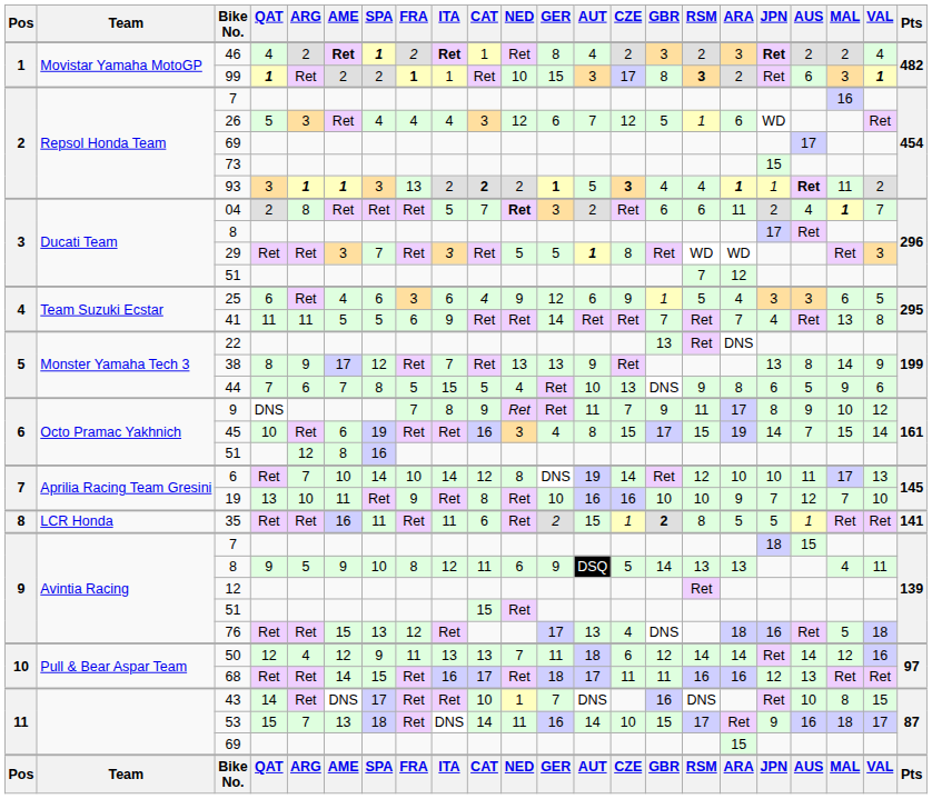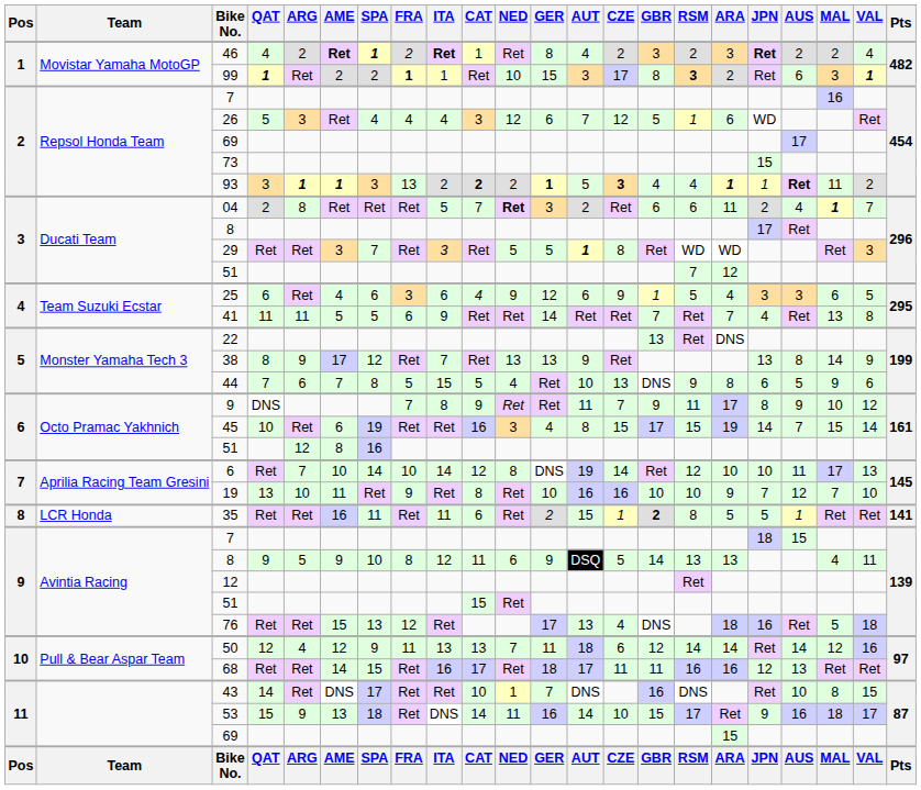 <table class="wikitable" style="font-size: 85%; text-align:center">
 <tr valign="top">
 <th valign="middle">Pos</th>
 <th valign="middle">Team</th>
 <th valign="middle">Bike<br>No.</th>
 <th><a href='#'>QAT</a><br></th>
 <th><a href='#'>ARG</a><br></th>
 <th><a href='#'>AME</a><br></th>
 <th><a href='#'>SPA</a><br></th>
 <th><a href='#'>FRA</a><br></th>
 <th><a href='#'>ITA</a><br></th>
 <th><a href='#'>CAT</a><br></th>
 <th><a href='#'>NED</a><br></th>
 <th><a href='#'>GER</a><br></th>
 <th><a href='#'>AUT</a><br></th>
 <th><a href='#'>CZE</a><br></th>
 <th><a href='#'>GBR</a><br></th>
 <th><a href='#'>RSM</a><br></th>
 <th><a href='#'>ARA</a><br></th>
 <th><a href='#'>JPN</a><br></th>
 <th><a href='#'>AUS</a><br></th>
 <th><a href='#'>MAL</a><br></th>
 <th><a href='#'>VAL</a><br></th>
 <th valign="middle">Pts</th>
 </tr>
 <tr style="border-top:2px solid #aaaaaa">
 <th rowspan=2>1</th>
 <td align="left" rowspan=2> <a href='#'>Movistar Yamaha MotoGP</a></td>
 <td>46</td>
 <td style="background:#dfffdf;">4</td>
 <td style="background:#dfdfdf;">2</td>
 <td style="background:#efcfff;"><strong>Ret</strong></td>
 <td style="background:#ffffbf;"><strong><em>1</em></strong></td>
 <td style="background:#dfdfdf;"><em>2</em></td>
 <td style="background:#efcfff;"><strong>Ret</strong></td>
 <td style="background:#ffffbf;">1</td>
 <td style="background:#efcfff;">Ret</td>
 <td style="background:#dfffdf;">8</td>
 <td style="background:#dfffdf;">4</td>
 <td style="background:#dfdfdf;">2</td>
 <td style="background:#ffdf9f;">3</td>
 <td style="background:#dfdfdf;">2</td>
 <td style="background:#ffdf9f;">3</td>
 <td style="background:#efcfff;"><strong>Ret</strong></td>
 <td style="background:#dfdfdf;">2</td>
 <td style="background:#dfdfdf;">2</td>
 <td style="background:#dfffdf;">4</td>
 <th rowspan=2>482</th>
 </tr>
 <tr>
 <td>99</td>
 <td style="background:#ffffbf;"><strong><em>1</em></strong></td>
 <td style="background:#efcfff;">Ret</td>
 <td style="background:#dfdfdf;">2</td>
 <td style="background:#dfdfdf;">2</td>
 <td style="background:#ffffbf;"><strong>1</strong></td>
 <td style="background:#ffffbf;">1</td>
 <td style="background:#efcfff;">Ret</td>
 <td style="background:#dfffdf;">10</td>
 <td style="background:#dfffdf;">15</td>
 <td style="background:#ffdf9f;">3</td>
 <td style="background:#cfcfff;">17</td>
 <td style="background:#dfffdf;">8</td>
 <td style="background:#ffdf9f;"><strong>3</strong></td>
 <td style="background:#dfdfdf;">2</td>
 <td style="background:#efcfff;">Ret</td>
 <td style="background:#dfffdf;">6</td>
 <td style="background:#ffdf9f;">3</td>
 <td style="background:#ffffbf;"><strong><em>1</em></strong></td>
 </tr>
 <tr style="border-top:2px solid #aaaaaa">
 <th rowspan=5>2</th>
 <td align="left" rowspan=5> <a href='#'>Repsol Honda Team</a></td>
 <td>7</td>
 <td></td>
 <td></td>
 <td></td>
 <td></td>
 <td></td>
 <td></td>
 <td></td>
 <td></td>
 <td></td>
 <td></td>
 <td></td>
 <td></td>
 <td></td>
 <td></td>
 <td></td>
 <td></td>
 <td style="background:#cfcfff;">16</td>
 <td></td>
 <th rowspan=5>454</th>
 </tr>
 <tr>
 <td>26</td>
 <td style="background:#dfffdf;">5</td>
 <td style="background:#ffdf9f;">3</td>
 <td style="background:#efcfff;">Ret</td>
 <td style="background:#dfffdf;">4</td>
 <td style="background:#dfffdf;">4</td>
 <td style="background:#dfffdf;">4</td>
 <td style="background:#ffdf9f;">3</td>
 <td style="background:#dfffdf;">12</td>
 <td style="background:#dfffdf;">6</td>
 <td style="background:#dfffdf;">7</td>
 <td style="background:#dfffdf;">12</td>
 <td style="background:#dfffdf;">5</td>
 <td style="background:#ffffbf;"><em>1</em></td>
 <td style="background:#dfffdf;">6</td>
 <td style="background:#ffffff;">WD</td>
 <td></td>
 <td></td>
 <td style="background:#efcfff;">Ret</td>
 </tr>
 <tr>
 <td>69</td>
 <td></td>
 <td></td>
 <td></td>
 <td></td>
 <td></td>
 <td></td>
 <td></td>
 <td></td>
 <td></td>
 <td></td>
 <td></td>
 <td></td>
 <td></td>
 <td></td>
 <td></td>
 <td style="background:#cfcfff;">17</td>
 <td></td>
 <td></td>
 </tr>
 <tr>
 <td>73</td>
 <td></td>
 <td></td>
 <td></td>
 <td></td>
 <td></td>
 <td></td>
 <td></td>
 <td></td>
 <td></td>
 <td></td>
 <td></td>
 <td></td>
 <td></td>
 <td></td>
 <td style="background:#dfffdf;">15</td>
 <td></td>
 <td></td>
 <td></td>
 </tr>
 <tr>
 <td>93</td>
 <td style="background:#ffdf9f;">3</td>
 <td style="background:#ffffbf;"><strong><em>1</em></strong></td>
 <td style="background:#ffffbf;"><strong><em>1</em></strong></td>
 <td style="background:#ffdf9f;">3</td>
 <td style="background:#dfffdf;">13</td>
 <td style="background:#dfdfdf;">2</td>
 <td style="background:#dfdfdf;"><strong>2</strong></td>
 <td style="background:#dfdfdf;">2</td>
 <td style="background:#ffffbf;"><strong>1</strong></td>
 <td style="background:#dfffdf;">5</td>
 <td style="background:#ffdf9f;"><strong>3</strong></td>
 <td style="background:#dfffdf;">4</td>
 <td style="background:#dfffdf;">4</td>
 <td style="background:#ffffbf;"><strong><em>1</em></strong></td>
 <td style="background:#ffffbf;"><em>1</em></td>
 <td style="background:#efcfff;"><strong>Ret</strong></td>
 <td style="background:#dfffdf;">11</td>
 <td style="background:#dfdfdf;">2</td>
 </tr>
 <tr style="border-top:2px solid #aaaaaa">
 <th rowspan=4>3</th>
 <td align="left" rowspan=4> <a href='#'>Ducati Team</a></td>
 <td>04</td>
 <td style="background:#dfdfdf;">2</td>
 <td style="background:#dfffdf;">8</td>
 <td style="background:#efcfff;">Ret</td>
 <td style="background:#efcfff;">Ret</td>
 <td style="background:#efcfff;">Ret</td>
 <td style="background:#dfffdf;">5</td>
 <td style="background:#dfffdf;">7</td>
 <td style="background:#efcfff;"><strong>Ret</strong></td>
 <td style="background:#ffdf9f;">3</td>
 <td style="background:#dfdfdf;">2</td>
 <td style="background:#efcfff;">Ret</td>
 <td style="background:#dfffdf;">6</td>
 <td style="background:#dfffdf;">6</td>
 <td style="background:#dfffdf;">11</td>
 <td style="background:#dfdfdf;">2</td>
 <td style="background:#dfffdf;">4</td>
 <td style="background:#ffffbf;"><strong><em>1</em></strong></td>
 <td style="background:#dfffdf;">7</td>
 <th rowspan=4>296</th>
 </tr>
 <tr>
 <td>8</td>
 <td></td>
 <td></td>
 <td></td>
 <td></td>
 <td></td>
 <td></td>
 <td></td>
 <td></td>
 <td></td>
 <td></td>
 <td></td>
 <td></td>
 <td></td>
 <td></td>
 <td style="background:#cfcfff;">17</td>
 <td style="background:#efcfff;">Ret</td>
 <td></td>
 <td></td>
 </tr>
 <tr>
 <td>29</td>
 <td style="background:#efcfff;">Ret</td>
 <td style="background:#efcfff;">Ret</td>
 <td style="background:#ffdf9f;">3</td>
 <td style="background:#dfffdf;">7</td>
 <td style="background:#efcfff;">Ret</td>
 <td style="background:#ffdf9f;"><em>3</em></td>
 <td style="background:#efcfff;">Ret</td>
 <td style="background:#dfffdf;">5</td>
 <td style="background:#dfffdf;">5</td>
 <td style="background:#ffffbf;"><strong><em>1</em></strong></td>
 <td style="background:#dfffdf;">8</td>
 <td style="background:#efcfff;">Ret</td>
 <td style="background:#ffffff;">WD</td>
 <td style="background:#ffffff;">WD</td>
 <td></td>
 <td></td>
 <td style="background:#efcfff;">Ret</td>
 <td style="background:#ffdf9f;">3</td>
 </tr>
 <tr>
 <td>51</td>
 <td></td>
 <td></td>
 <td></td>
 <td></td>
 <td></td>
 <td></td>
 <td></td>
 <td></td>
 <td></td>
 <td></td>
 <td></td>
 <td></td>
 <td style="background:#dfffdf;">7</td>
 <td style="background:#dfffdf;">12</td>
 <td></td>
 <td></td>
 <td></td>
 <td></td>
 </tr>
 <tr style="border-top:2px solid #aaaaaa">
 <th rowspan=2>4</th>
 <td align="left" rowspan=2> <a href='#'>Team Suzuki Ecstar</a></td>
 <td>25</td>
 <td style="background:#dfffdf;">6</td>
 <td style="background:#efcfff;">Ret</td>
 <td style="background:#dfffdf;">4</td>
 <td style="background:#dfffdf;">6</td>
 <td style="background:#ffdf9f;">3</td>
 <td style="background:#dfffdf;">6</td>
 <td style="background:#dfffdf;"><em>4</em></td>
 <td style="background:#dfffdf;">9</td>
 <td style="background:#dfffdf;">12</td>
 <td style="background:#dfffdf;">6</td>
 <td style="background:#dfffdf;">9</td>
 <td style="background:#ffffbf;"><em>1</em></td>
 <td style="background:#dfffdf;">5</td>
 <td style="background:#dfffdf;">4</td>
 <td style="background:#ffdf9f;">3</td>
 <td style="background:#ffdf9f;">3</td>
 <td style="background:#dfffdf;">6</td>
 <td style="background:#dfffdf;">5</td>
 <th rowspan=2>295</th>
 </tr>
 <tr>
 <td>41</td>
 <td style="background:#dfffdf;">11</td>
 <td style="background:#dfffdf;">11</td>
 <td style="background:#dfffdf;">5</td>
 <td style="background:#dfffdf;">5</td>
 <td style="background:#dfffdf;">6</td>
 <td style="background:#dfffdf;">9</td>
 <td style="background:#efcfff;">Ret</td>
 <td style="background:#efcfff;">Ret</td>
 <td style="background:#dfffdf;">14</td>
 <td style="background:#efcfff;">Ret</td>
 <td style="background:#efcfff;">Ret</td>
 <td style="background:#dfffdf;">7</td>
 <td style="background:#efcfff;">Ret</td>
 <td style="background:#dfffdf;">7</td>
 <td style="background:#dfffdf;">4</td>
 <td style="background:#efcfff;">Ret</td>
 <td style="background:#dfffdf;">13</td>
 <td style="background:#dfffdf;">8</td>
 </tr>
 <tr style="border-top:2px solid #aaaaaa">
 <th rowspan=3>5</th>
 <td align="left" rowspan=3> <a href='#'>Monster Yamaha Tech 3</a></td>
 <td>22</td>
 <td></td>
 <td></td>
 <td></td>
 <td></td>
 <td></td>
 <td></td>
 <td></td>
 <td></td>
 <td></td>
 <td></td>
 <td></td>
 <td style="background:#dfffdf;">13</td>
 <td style="background:#efcfff;">Ret</td>
 <td style="background:#ffffff;">DNS</td>
 <td></td>
 <td></td>
 <td></td>
 <td></td>
 <th rowspan=3>199</th>
 </tr>
 <tr>
 <td>38</td>
 <td style="background:#dfffdf;">8</td>
 <td style="background:#dfffdf;">9</td>
 <td style="background:#cfcfff;">17</td>
 <td style="background:#dfffdf;">12</td>
 <td style="background:#efcfff;">Ret</td>
 <td style="background:#dfffdf;">7</td>
 <td style="background:#efcfff;">Ret</td>
 <td style="background:#dfffdf;">13</td>
 <td style="background:#dfffdf;">13</td>
 <td style="background:#dfffdf;">9</td>
 <td style="background:#efcfff;">Ret</td>
 <td></td>
 <td></td>
 <td></td>
 <td style="background:#dfffdf;">13</td>
 <td style="background:#dfffdf;">8</td>
 <td style="background:#dfffdf;">14</td>
 <td style="background:#dfffdf;">9</td>
 </tr>
 <tr>
 <td>44</td>
 <td style="background:#dfffdf;">7</td>
 <td style="background:#dfffdf;">6</td>
 <td style="background:#dfffdf;">7</td>
 <td style="background:#dfffdf;">8</td>
 <td style="background:#dfffdf;">5</td>
 <td style="background:#dfffdf;">15</td>
 <td style="background:#dfffdf;">5</td>
 <td style="background:#dfffdf;">4</td>
 <td style="background:#efcfff;">Ret</td>
 <td style="background:#dfffdf;">10</td>
 <td style="background:#dfffdf;">13</td>
 <td style="background:#ffffff;">DNS</td>
 <td style="background:#dfffdf;">9</td>
 <td style="background:#dfffdf;">8</td>
 <td style="background:#dfffdf;">6</td>
 <td style="background:#dfffdf;">5</td>
 <td style="background:#dfffdf;">9</td>
 <td style="background:#dfffdf;">6</td>
 </tr>
 <tr style="border-top:2px solid #aaaaaa">
 <th rowspan=3>6</th>
 <td align="left" rowspan=3> <a href='#'>Octo Pramac Yakhnich</a></td>
 <td>9</td>
 <td style="background:#ffffff;">DNS</td>
 <td></td>
 <td></td>
 <td></td>
 <td style="background:#dfffdf;">7</td>
 <td style="background:#dfffdf;">8</td>
 <td style="background:#dfffdf;">9</td>
 <td style="background:#efcfff;"><em>Ret</em></td>
 <td style="background:#efcfff;">Ret</td>
 <td style="background:#dfffdf;">11</td>
 <td style="background:#dfffdf;">7</td>
 <td style="background:#dfffdf;">9</td>
 <td style="background:#dfffdf;">11</td>
 <td style="background:#cfcfff;">17</td>
 <td style="background:#dfffdf;">8</td>
 <td style="background:#dfffdf;">9</td>
 <td style="background:#dfffdf;">10</td>
 <td style="background:#dfffdf;">12</td>
 <th rowspan=3>161</th>
 </tr>
 <tr>
 <td>45</td>
 <td style="background:#dfffdf;">10</td>
 <td style="background:#efcfff;">Ret</td>
 <td style="background:#dfffdf;">6</td>
 <td style="background:#cfcfff;">19</td>
 <td style="background:#efcfff;">Ret</td>
 <td style="background:#efcfff;">Ret</td>
 <td style="background:#cfcfff;">16</td>
 <td style="background:#ffdf9f;">3</td>
 <td style="background:#dfffdf;">4</td>
 <td style="background:#dfffdf;">8</td>
 <td style="background:#dfffdf;">15</td>
 <td style="background:#cfcfff;">17</td>
 <td style="background:#dfffdf;">15</td>
 <td style="background:#cfcfff;">19</td>
 <td style="background:#dfffdf;">14</td>
 <td style="background:#dfffdf;">7</td>
 <td style="background:#dfffdf;">15</td>
 <td style="background:#dfffdf;">14</td>
 </tr>
 <tr>
 <td>51</td>
 <td></td>
 <td style="background:#dfffdf;">12</td>
 <td style="background:#dfffdf;">8</td>
 <td style="background:#cfcfff;">16</td>
 <td></td>
 <td></td>
 <td></td>
 <td></td>
 <td></td>
 <td></td>
 <td></td>
 <td></td>
 <td></td>
 <td></td>
 <td></td>
 <td></td>
 <td></td>
 <td></td>
 </tr>
 <tr style="border-top:2px solid #aaaaaa">
 <th rowspan=2>7</th>
 <td align="left" rowspan=2> <a href='#'>Aprilia Racing Team Gresini</a></td>
 <td>6</td>
 <td style="background:#efcfff;">Ret</td>
 <td style="background:#dfffdf;">7</td>
 <td style="background:#dfffdf;">10</td>
 <td style="background:#dfffdf;">14</td>
 <td style="background:#dfffdf;">10</td>
 <td style="background:#dfffdf;">14</td>
 <td style="background:#dfffdf;">12</td>
 <td style="background:#dfffdf;">8</td>
 <td style="background:#ffffff;">DNS</td>
 <td style="background:#cfcfff;">19</td>
 <td style="background:#dfffdf;">14</td>
 <td style="background:#efcfff;">Ret</td>
 <td style="background:#dfffdf;">12</td>
 <td style="background:#dfffdf;">10</td>
 <td style="background:#dfffdf;">10</td>
 <td style="background:#dfffdf;">11</td>
 <td style="background:#cfcfff;">17</td>
 <td style="background:#dfffdf;">13</td>
 <th rowspan=2>145</th>
 </tr>
 <tr>
 <td>19</td>
 <td style="background:#dfffdf;">13</td>
 <td style="background:#dfffdf;">10</td>
 <td style="background:#dfffdf;">11</td>
 <td style="background:#efcfff;">Ret</td>
 <td style="background:#dfffdf;">9</td>
 <td style="background:#efcfff;">Ret</td>
 <td style="background:#dfffdf;">8</td>
 <td style="background:#efcfff;">Ret</td>
 <td style="background:#dfffdf;">10</td>
 <td style="background:#cfcfff;">16</td>
 <td style="background:#cfcfff;">16</td>
 <td style="background:#dfffdf;">10</td>
 <td style="background:#dfffdf;">10</td>
 <td style="background:#dfffdf;">9</td>
 <td style="background:#dfffdf;">7</td>
 <td style="background:#dfffdf;">12</td>
 <td style="background:#dfffdf;">7</td>
 <td style="background:#dfffdf;">10</td>
 </tr>
 <tr style="border-top:2px solid #aaaaaa">
 <th>8</th>
 <td align="left"> <a href='#'>LCR Honda</a></td>
 <td>35</td>
 <td style="background:#efcfff;">Ret</td>
 <td style="background:#efcfff;">Ret</td>
 <td style="background:#cfcfff;">16</td>
 <td style="background:#dfffdf;">11</td>
 <td style="background:#efcfff;">Ret</td>
 <td style="background:#dfffdf;">11</td>
 <td style="background:#dfffdf;">6</td>
 <td style="background:#efcfff;">Ret</td>
 <td style="background:#dfdfdf;"><em>2</em></td>
 <td style="background:#dfffdf;">15</td>
 <td style="background:#ffffbf;"><em>1</em></td>
 <td style="background:#dfdfdf;"><strong>2</strong></td>
 <td style="background:#dfffdf;">8</td>
 <td style="background:#dfffdf;">5</td>
 <td style="background:#dfffdf;">5</td>
 <td style="background:#ffffbf;"><em>1</em></td>
 <td style="background:#efcfff;">Ret</td>
 <td style="background:#efcfff;">Ret</td>
 <th>141</th>
 </tr>
 <tr style="border-top:2px solid #aaaaaa">
 <th rowspan=5>9</th>
 <td align="left" rowspan=5> <a href='#'>Avintia Racing</a></td>
 <td>7</td>
 <td></td>
 <td></td>
 <td></td>
 <td></td>
 <td></td>
 <td></td>
 <td></td>
 <td></td>
 <td></td>
 <td></td>
 <td></td>
 <td></td>
 <td></td>
 <td></td>
 <td style="background:#cfcfff;">18</td>
 <td style="background:#dfffdf;">15</td>
 <td></td>
 <td></td>
 <th rowspan=5>139</th>
 </tr>
 <tr>
 <td>8</td>
 <td style="background:#dfffdf;">9</td>
 <td style="background:#dfffdf;">5</td>
 <td style="background:#dfffdf;">9</td>
 <td style="background:#dfffdf;">10</td>
 <td style="background:#dfffdf;">8</td>
 <td style="background:#dfffdf;">12</td>
 <td style="background:#dfffdf;">11</td>
 <td style="background:#dfffdf;">6</td>
 <td style="background:#dfffdf;">9</td>
 <td style="background:black; color:white;">DSQ</td>
 <td style="background:#dfffdf;">5</td>
 <td style="background:#dfffdf;">14</td>
 <td style="background:#dfffdf;">13</td>
 <td style="background:#dfffdf;">13</td>
 <td></td>
 <td></td>
 <td style="background:#dfffdf;">4</td>
 <td style="background:#dfffdf;">11</td>
 </tr>
 <tr>
 <td>12</td>
 <td></td>
 <td></td>
 <td></td>
 <td></td>
 <td></td>
 <td></td>
 <td></td>
 <td></td>
 <td></td>
 <td></td>
 <td></td>
 <td></td>
 <td style="background:#efcfff;">Ret</td>
 <td></td>
 <td></td>
 <td></td>
 <td></td>
 <td></td>
 </tr>
 <tr>
 <td>51</td>
 <td></td>
 <td></td>
 <td></td>
 <td></td>
 <td></td>
 <td></td>
 <td style="background:#dfffdf;">15</td>
 <td style="background:#efcfff;">Ret</td>
 <td></td>
 <td></td>
 <td></td>
 <td></td>
 <td></td>
 <td></td>
 <td></td>
 <td></td>
 <td></td>
 <td></td>
 </tr>
 <tr>
 <td>76</td>
 <td style="background:#efcfff;">Ret</td>
 <td style="background:#efcfff;">Ret</td>
 <td style="background:#dfffdf;">15</td>
 <td style="background:#dfffdf;">13</td>
 <td style="background:#dfffdf;">12</td>
 <td style="background:#efcfff;">Ret</td>
 <td></td>
 <td></td>
 <td style="background:#cfcfff;">17</td>
 <td style="background:#dfffdf;">13</td>
 <td style="background:#dfffdf;">4</td>
 <td style="background:#ffffff;">DNS</td>
 <td></td>
 <td style="background:#cfcfff;">18</td>
 <td style="background:#cfcfff;">16</td>
 <td style="background:#efcfff;">Ret</td>
 <td style="background:#dfffdf;">5</td>
 <td style="background:#cfcfff;">18</td>
 </tr>
 <tr style="border-top:2px solid #aaaaaa">
 <th rowspan=2>10</th>
 <td align="left" rowspan=2> <a href='#'>Pull & Bear Aspar Team</a></td>
 <td>50</td>
 <td style="background:#dfffdf;">12</td>
 <td style="background:#dfffdf;">4</td>
 <td style="background:#dfffdf;">12</td>
 <td style="background:#dfffdf;">9</td>
 <td style="background:#dfffdf;">11</td>
 <td style="background:#dfffdf;">13</td>
 <td style="background:#dfffdf;">13</td>
 <td style="background:#dfffdf;">7</td>
 <td style="background:#dfffdf;">11</td>
 <td style="background:#cfcfff;">18</td>
 <td style="background:#dfffdf;">6</td>
 <td style="background:#dfffdf;">12</td>
 <td style="background:#dfffdf;">14</td>
 <td style="background:#dfffdf;">14</td>
 <td style="background:#efcfff;">Ret</td>
 <td style="background:#dfffdf;">14</td>
 <td style="background:#dfffdf;">12</td>
 <td style="background:#cfcfff;">16</td>
 <th rowspan=2>97</th>
 </tr>
 <tr>
 <td>68</td>
 <td style="background:#efcfff;">Ret</td>
 <td style="background:#efcfff;">Ret</td>
 <td style="background:#dfffdf;">14</td>
 <td style="background:#dfffdf;">15</td>
 <td style="background:#efcfff;">Ret</td>
 <td style="background:#cfcfff;">16</td>
 <td style="background:#cfcfff;">17</td>
 <td style="background:#efcfff;">Ret</td>
 <td style="background:#cfcfff;">18</td>
 <td style="background:#cfcfff;">17</td>
 <td style="background:#dfffdf;">11</td>
 <td style="background:#dfffdf;">11</td>
 <td style="background:#cfcfff;">16</td>
 <td style="background:#cfcfff;">16</td>
 <td style="background:#dfffdf;">12</td>
 <td style="background:#dfffdf;">13</td>
 <td style="background:#efcfff;">Ret</td>
 <td style="background:#efcfff;">Ret</td>
 </tr>
 <tr style="border-top:2px solid #aaaaaa">
 <th rowspan=3>11</th>
 <td align="left" rowspan=3></td>
 <td>43</td>
 <td style="background:#dfffdf;">14</td>
 <td style="background:#efcfff;">Ret</td>
 <td style="background:#ffffff;">DNS</td>
 <td style="background:#cfcfff;">17</td>
 <td style="background:#efcfff;">Ret</td>
 <td style="background:#efcfff;">Ret</td>
 <td style="background:#dfffdf;">10</td>
 <td style="background:#ffffbf;">1</td>
 <td style="background:#dfffdf;">7</td>
 <td style="background:#ffffff;">DNS</td>
 <td></td>
 <td style="background:#cfcfff;">16</td>
 <td style="background:#ffffff;">DNS</td>
 <td></td>
 <td style="background:#efcfff;">Ret</td>
 <td style="background:#dfffdf;">10</td>
 <td style="background:#dfffdf;">8</td>
 <td style="background:#dfffdf;">15</td>
 <th rowspan=3>87</th>
 </tr>
 <tr>
 <td>53</td>
 <td style="background:#dfffdf;">15</td>
-<td style="background:#dfffdf;">7</td>
+<td style="background:#dfffdf;">9</td>
 <td style="background:#dfffdf;">13</td>
 <td style="background:#cfcfff;">18</td>
 <td style="background:#efcfff;">Ret</td>
 <td style="background:#ffffff;">DNS</td>
 <td style="background:#dfffdf;">14</td>
 <td style="background:#dfffdf;">11</td>
 <td style="background:#cfcfff;">16</td>
 <td style="background:#dfffdf;">14</td>
 <td style="background:#dfffdf;">10</td>
 <td style="background:#dfffdf;">15</td>
 <td style="background:#cfcfff;">17</td>
 <td style="background:#efcfff;">Ret</td>
 <td style="background:#dfffdf;">9</td>
 <td style="background:#cfcfff;">16</td>
 <td style="background:#cfcfff;">18</td>
 <td style="background:#cfcfff;">17</td>
 </tr>
 <tr>
 <td>69</td>
 <td></td>
 <td></td>
 <td></td>
 <td></td>
 <td></td>
 <td></td>
 <td></td>
 <td></td>
 <td></td>
 <td></td>
 <td></td>
 <td></td>
 <td></td>
 <td style="background:#dfffdf;">15</td>
 <td></td>
 <td></td>
 <td></td>
 <td></td>
 </tr>
 <tr valign="top" style="border-top:2px solid #aaaaaa">
 <th valign="middle">Pos</th>
 <th valign="middle">Team</th>
 <th valign="middle">Bike<br>No.</th>
 <th><a href='#'>QAT</a><br></th>
 <th><a href='#'>ARG</a><br></th>
 <th><a href='#'>AME</a><br></th>
 <th><a href='#'>SPA</a><br></th>
 <th><a href='#'>FRA</a><br></th>
 <th><a href='#'>ITA</a><br></th>
 <th><a href='#'>CAT</a><br></th>
 <th><a href='#'>NED</a><br></th>
 <th><a href='#'>GER</a><br></th>
 <th><a href='#'>AUT</a><br></th>
 <th><a href='#'>CZE</a><br></th>
 <th><a href='#'>GBR</a><br></th>
 <th><a href='#'>RSM</a><br></th>
 <th><a href='#'>ARA</a><br></th>
 <th><a href='#'>JPN</a><br></th>
 <th><a href='#'>AUS</a><br></th>
 <th><a href='#'>MAL</a><br></th>
 <th><a href='#'>VAL</a><br></th>
 <th valign="middle">Pts</th>
 </tr>
 </table>
